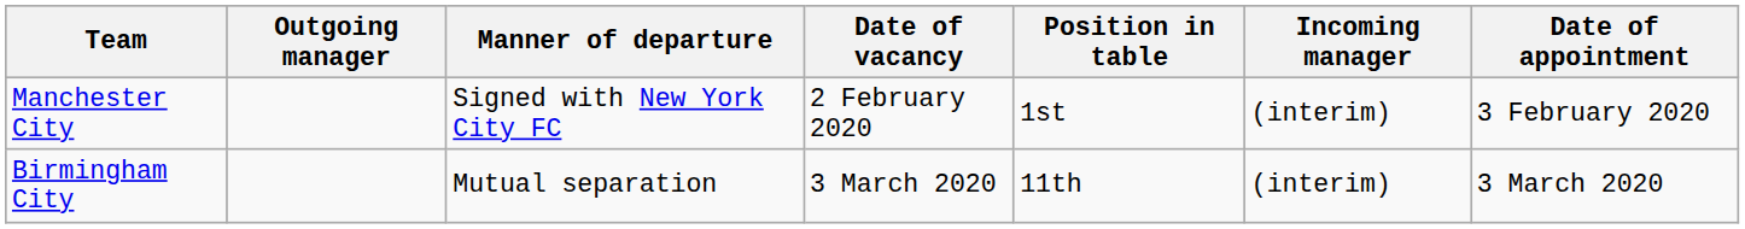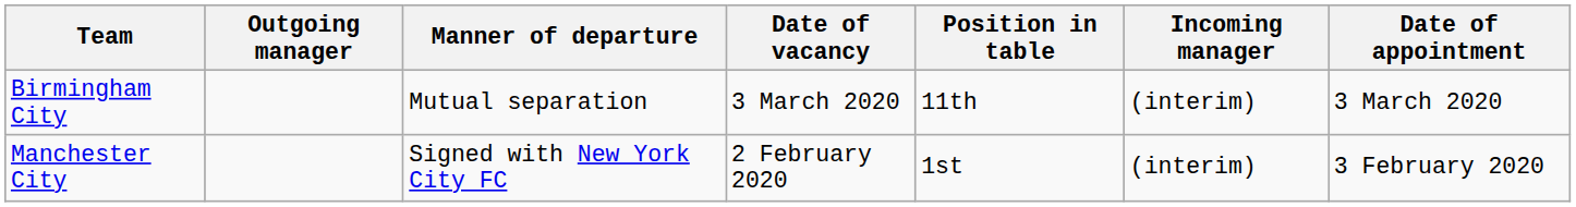 <table class="wikitable sortable">
 <tr>
 <th>Team</th>
 <th>Outgoing manager</th>
 <th>Manner of departure</th>
 <th>Date of vacancy</th>
 <th>Position in table</th>
 <th>Incoming manager</th>
 <th>Date of appointment</th>
 </tr>
 <tr>
+<td><a href='#'>Birmingham City</a></td>
+<td> </td>
+<td>Mutual separation</td>
+<td>3 March 2020</td>
+<td>11th</td>
+<td>  (interim)</td>
+<td>3 March 2020</td>
+</tr>
+<tr>
 <td><a href='#'>Manchester City</a></td>
 <td> </td>
 <td>Signed with <a href='#'>New York City FC</a></td>
 <td>2 February 2020</td>
 <td>1st</td>
 <td>  (interim)</td>
 <td>3 February 2020</td>
 </tr>
-<tr>
-<td><a href='#'>Birmingham City</a></td>
-<td> </td>
-<td>Mutual separation</td>
-<td>3 March 2020</td>
-<td>11th</td>
-<td>  (interim)</td>
-<td>3 March 2020</td>
-</tr>
 </table>
